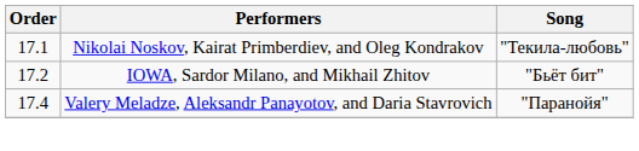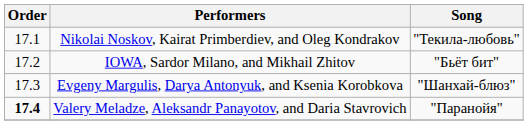 <table class="wikitable sortable" style="text-align: center; width: auto;">
 <tr>
 <th>Order</th>
 <th>Performers</th>
 <th>Song</th>
 </tr>
 <tr>
 <td>17.1</td>
 <td><a href='#'>Nikolai Noskov</a>, Kairat Primberdiev, and Oleg Kondrakov</td>
 <td>"Текила-любовь"</td>
 </tr>
 <tr>
 <td>17.2</td>
 <td><a href='#'>IOWA</a>, Sardor Milano, and Mikhail Zhitov</td>
 <td>"Бьёт бит"</td>
 </tr>
 <tr>
-<td>17.4</td>
+<td>17.3</td>
+<td><a href='#'>Evgeny Margulis</a>, <a href='#'>Darya Antonyuk</a>, and Ksenia Korobkova</td>
+<td>"Шанхай-блюз"</td>
+</tr>
+<tr>
+<td><strong>17.4</strong></td>
 <td><a href='#'>Valery Meladze</a>, <a href='#'>Aleksandr Panayotov</a>, and Daria Stavrovich</td>
 <td>"Паранойя"</td>
 </tr>
 <tr>
 </tr>
 </table>
